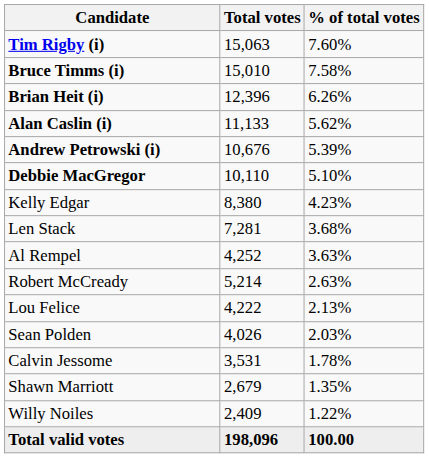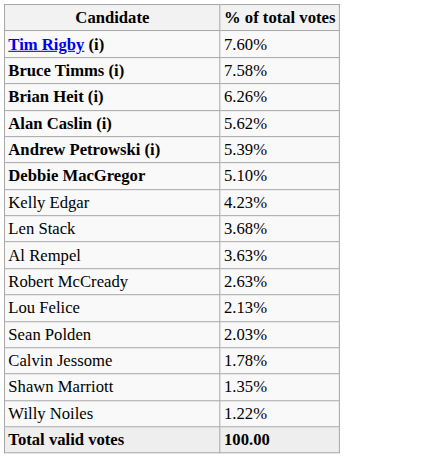 <table class="wikitable">
 <tr>
 <th bgcolor="#DDDDFF" width="200px">Candidate</th>
-<th bgcolor="#DDDDFF">Total votes</th>
 <th bgcolor="#DDDDFF">% of total votes</th>
 </tr>
 <tr>
 <td><strong><a href='#'>Tim Rigby</a> (i)</strong></td>
-<td>15,063</td>
 <td>7.60%</td>
 </tr>
 <tr>
 <td><strong>Bruce Timms (i)</strong></td>
-<td>15,010</td>
 <td>7.58%</td>
 </tr>
 <tr>
 <td><strong>Brian Heit (i)</strong></td>
-<td>12,396</td>
 <td>6.26%</td>
 </tr>
 <tr>
 <td><strong>Alan Caslin (i)</strong></td>
-<td>11,133</td>
 <td>5.62%</td>
 </tr>
 <tr>
 <td><strong>Andrew Petrowski (i)</strong></td>
-<td>10,676</td>
 <td>5.39%</td>
 </tr>
 <tr>
 <td><strong>Debbie MacGregor</strong></td>
-<td>10,110</td>
 <td>5.10%</td>
 </tr>
 <tr>
 <td>Kelly Edgar</td>
-<td>8,380</td>
 <td>4.23%</td>
 </tr>
 <tr>
 <td>Len Stack</td>
-<td>7,281</td>
 <td>3.68%</td>
 </tr>
 <tr>
 <td>Al Rempel</td>
-<td>4,252</td>
 <td>3.63%</td>
 </tr>
 <tr>
 <td>Robert McCready</td>
-<td>5,214</td>
 <td>2.63%</td>
 </tr>
 <tr>
 <td>Lou Felice</td>
-<td>4,222</td>
 <td>2.13%</td>
 </tr>
 <tr>
 <td>Sean Polden</td>
-<td>4,026</td>
 <td>2.03%</td>
 </tr>
 <tr>
 <td>Calvin Jessome</td>
-<td>3,531</td>
 <td>1.78%</td>
 </tr>
 <tr>
 <td>Shawn Marriott</td>
-<td>2,679</td>
 <td>1.35%</td>
 </tr>
 <tr>
 <td>Willy Noiles</td>
-<td>2,409</td>
 <td>1.22%</td>
 </tr>
 <tr bgcolor="#EEEEEE">
 <td><strong>Total valid votes</strong></td>
-<td><strong>198,096</strong></td>
 <td><strong>100.00</strong></td>
 </tr>
 </table>
